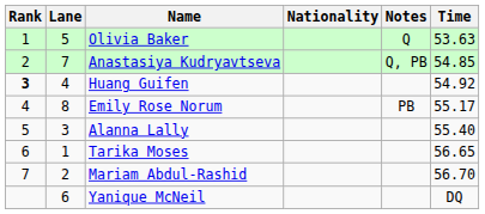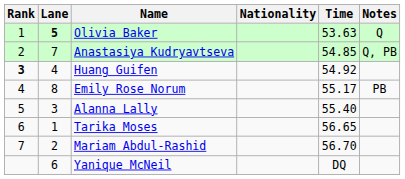 <table class="wikitable sortable" style="text-align:center">
 <tr>
 <th>Rank</th>
 <th>Lane</th>
 <th>Name</th>
 <th>Nationality</th>
+<th>Time</th>
 <th>Notes</th>
-<th>Time</th>
 </tr>
 <tr bgcolor=ccffcc>
 <td>1</td>
-<td>5</td>
+<td><strong>5</strong></td>
 <td align=left><a href='#'>Olivia Baker</a></td>
 <td align=left></td>
+<td>53.63</td>
 <td>Q</td>
-<td>53.63</td>
 </tr>
 <tr bgcolor=ccffcc>
 <td>2</td>
 <td>7</td>
 <td align=left><a href='#'>Anastasiya Kudryavtseva</a></td>
 <td align=left></td>
+<td>54.85</td>
 <td>Q, PB</td>
-<td>54.85</td>
 </tr>
 <tr>
 <td><strong>3</strong></td>
 <td>4</td>
 <td align=left><a href='#'>Huang Guifen</a></td>
 <td align=left></td>
+<td>54.92</td>
 <td></td>
-<td>54.92</td>
 </tr>
 <tr>
 <td>4</td>
 <td>8</td>
 <td align=left><a href='#'>Emily Rose Norum</a></td>
 <td align=left></td>
+<td>55.17</td>
 <td>PB</td>
-<td>55.17</td>
 </tr>
 <tr>
 <td>5</td>
 <td>3</td>
 <td align=left><a href='#'>Alanna Lally</a></td>
 <td align=left></td>
+<td>55.40</td>
 <td></td>
-<td>55.40</td>
 </tr>
 <tr>
 <td>6</td>
 <td>1</td>
 <td align=left><a href='#'>Tarika Moses</a></td>
 <td align=left></td>
+<td>56.65</td>
 <td></td>
-<td>56.65</td>
 </tr>
 <tr>
 <td>7</td>
 <td>2</td>
 <td align=left><a href='#'>Mariam Abdul-Rashid</a></td>
 <td align=left></td>
+<td>56.70</td>
 <td></td>
-<td>56.70</td>
 </tr>
 <tr>
 <td></td>
 <td>6</td>
 <td align=left><a href='#'>Yanique McNeil</a></td>
 <td align=left></td>
+<td>DQ</td>
 <td></td>
-<td>DQ</td>
 </tr>
 </table>
